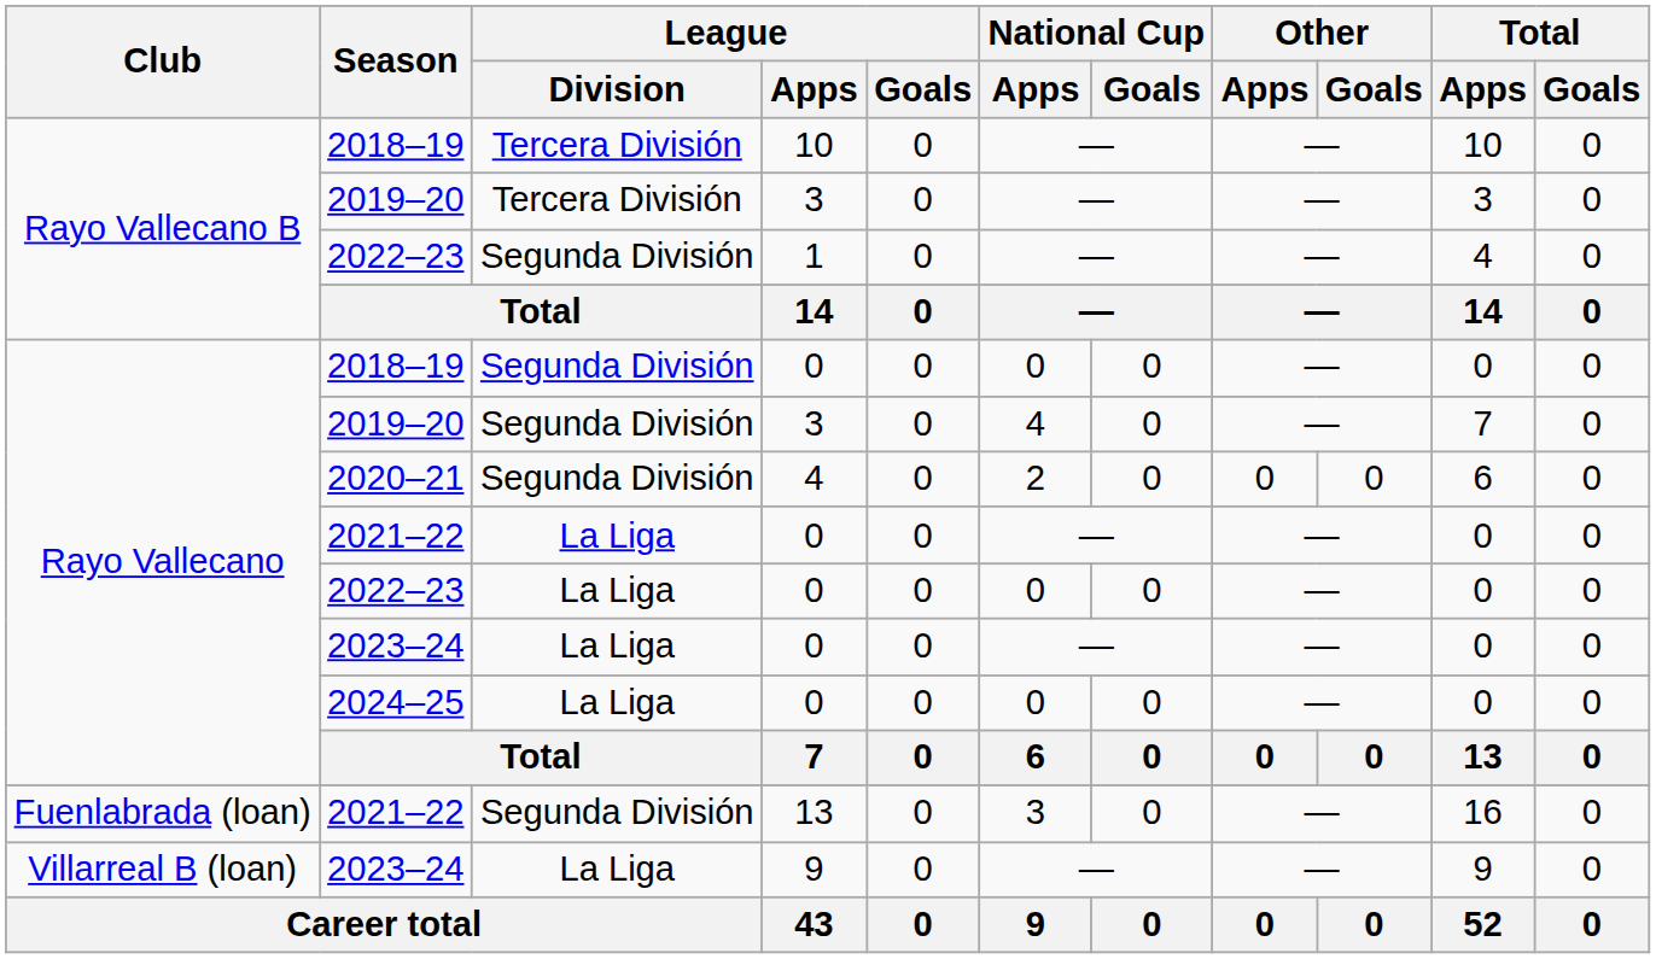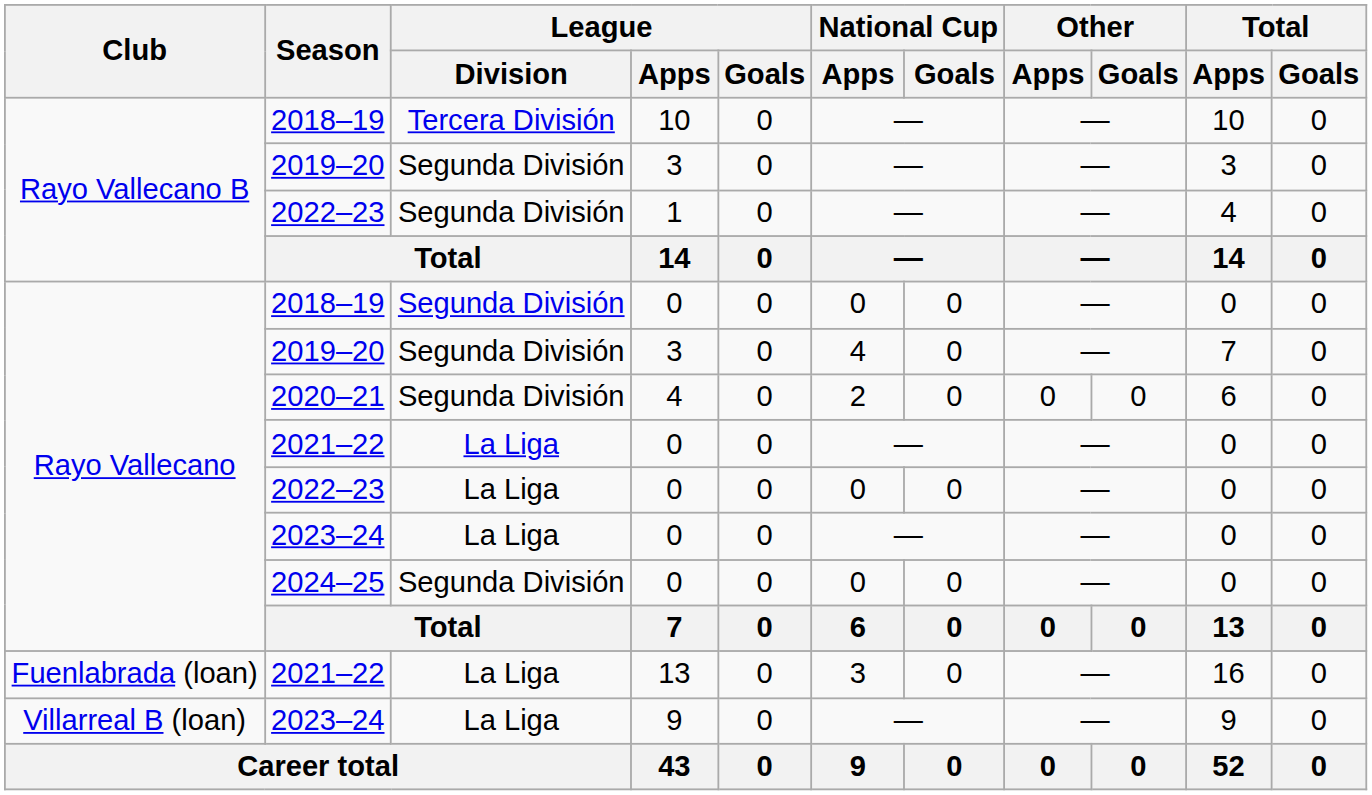 <table class="wikitable" style="text-align:center">
 <tr>
 <th rowspan="2">Club</th>
 <th rowspan="2">Season</th>
 <th colspan="3">League</th>
 <th colspan="2">National Cup</th>
 <th colspan="2">Other</th>
 <th colspan="2">Total</th>
 </tr>
 <tr>
 <th>Division</th>
 <th>Apps</th>
 <th>Goals</th>
 <th>Apps</th>
 <th>Goals</th>
 <th>Apps</th>
 <th>Goals</th>
 <th>Apps</th>
 <th>Goals</th>
 </tr>
 <tr>
 <td rowspan="4"><a href='#'>Rayo Vallecano B</a></td>
 <td><a href='#'>2018–19</a></td>
 <td><a href='#'>Tercera División</a></td>
 <td>10</td>
 <td>0</td>
 <td colspan="2">—</td>
 <td colspan="2">—</td>
 <td>10</td>
 <td>0</td>
 </tr>
 <tr>
 <td><a href='#'>2019–20</a></td>
-<td>Tercera División</td>
+<td>Segunda División</td>
 <td>3</td>
 <td>0</td>
 <td colspan="2">—</td>
 <td colspan="2">—</td>
 <td>3</td>
 <td>0</td>
 </tr>
 <tr>
 <td><a href='#'>2022–23</a></td>
 <td>Segunda División</td>
 <td>1</td>
 <td>0</td>
 <td colspan="2">—</td>
 <td colspan="2">—</td>
 <td>4</td>
 <td>0</td>
 </tr>
 <tr>
 <th colspan="2">Total</th>
 <th>14</th>
 <th>0</th>
 <th colspan="2">—</th>
 <th colspan="2">—</th>
 <th>14</th>
 <th>0</th>
 </tr>
 <tr>
 <td rowspan="8"><a href='#'>Rayo Vallecano</a></td>
 <td><a href='#'>2018–19</a></td>
 <td><a href='#'>Segunda División</a></td>
 <td>0</td>
 <td>0</td>
 <td>0</td>
 <td>0</td>
 <td colspan="2">—</td>
 <td>0</td>
 <td>0</td>
 </tr>
 <tr>
 <td><a href='#'>2019–20</a></td>
 <td>Segunda División</td>
 <td>3</td>
 <td>0</td>
 <td>4</td>
 <td>0</td>
 <td colspan="2">—</td>
 <td>7</td>
 <td>0</td>
 </tr>
 <tr>
 <td><a href='#'>2020–21</a></td>
 <td>Segunda División</td>
 <td>4</td>
 <td>0</td>
 <td>2</td>
 <td>0</td>
 <td>0</td>
 <td>0</td>
 <td>6</td>
 <td>0</td>
 </tr>
 <tr>
 <td><a href='#'>2021–22</a></td>
 <td><a href='#'>La Liga</a></td>
 <td>0</td>
 <td>0</td>
 <td colspan="2">—</td>
 <td colspan="2">—</td>
 <td>0</td>
 <td>0</td>
 </tr>
 <tr>
 <td><a href='#'>2022–23</a></td>
 <td>La Liga</td>
 <td>0</td>
 <td>0</td>
 <td>0</td>
 <td>0</td>
 <td colspan="2">—</td>
 <td>0</td>
 <td>0</td>
 </tr>
 <tr>
 <td><a href='#'>2023–24</a></td>
 <td>La Liga</td>
 <td>0</td>
 <td>0</td>
 <td colspan="2">—</td>
 <td colspan="2">—</td>
 <td>0</td>
 <td>0</td>
 </tr>
 <tr>
 <td><a href='#'>2024–25</a></td>
-<td>La Liga</td>
+<td>Segunda División</td>
 <td>0</td>
 <td>0</td>
 <td>0</td>
 <td>0</td>
 <td colspan="2">—</td>
 <td>0</td>
 <td>0</td>
 </tr>
 <tr>
 <th colspan="2">Total</th>
 <th>7</th>
 <th>0</th>
 <th>6</th>
 <th>0</th>
 <th>0</th>
 <th>0</th>
 <th>13</th>
 <th>0</th>
 </tr>
 <tr>
 <td><a href='#'>Fuenlabrada</a> (loan)</td>
 <td><a href='#'>2021–22</a></td>
-<td>Segunda División</td>
+<td>La Liga</td>
 <td>13</td>
 <td>0</td>
 <td>3</td>
 <td>0</td>
 <td colspan="2">—</td>
 <td>16</td>
 <td>0</td>
 </tr>
 <tr>
 <td><a href='#'>Villarreal B</a> (loan)</td>
 <td><a href='#'>2023–24</a></td>
 <td>La Liga</td>
 <td>9</td>
 <td>0</td>
 <td colspan="2">—</td>
 <td colspan="2">—</td>
 <td>9</td>
 <td>0</td>
 </tr>
 <tr>
 <th colspan="3">Career total</th>
 <th>43</th>
 <th>0</th>
 <th>9</th>
 <th>0</th>
 <th>0</th>
 <th>0</th>
 <th>52</th>
 <th>0</th>
 </tr>
 </table>
